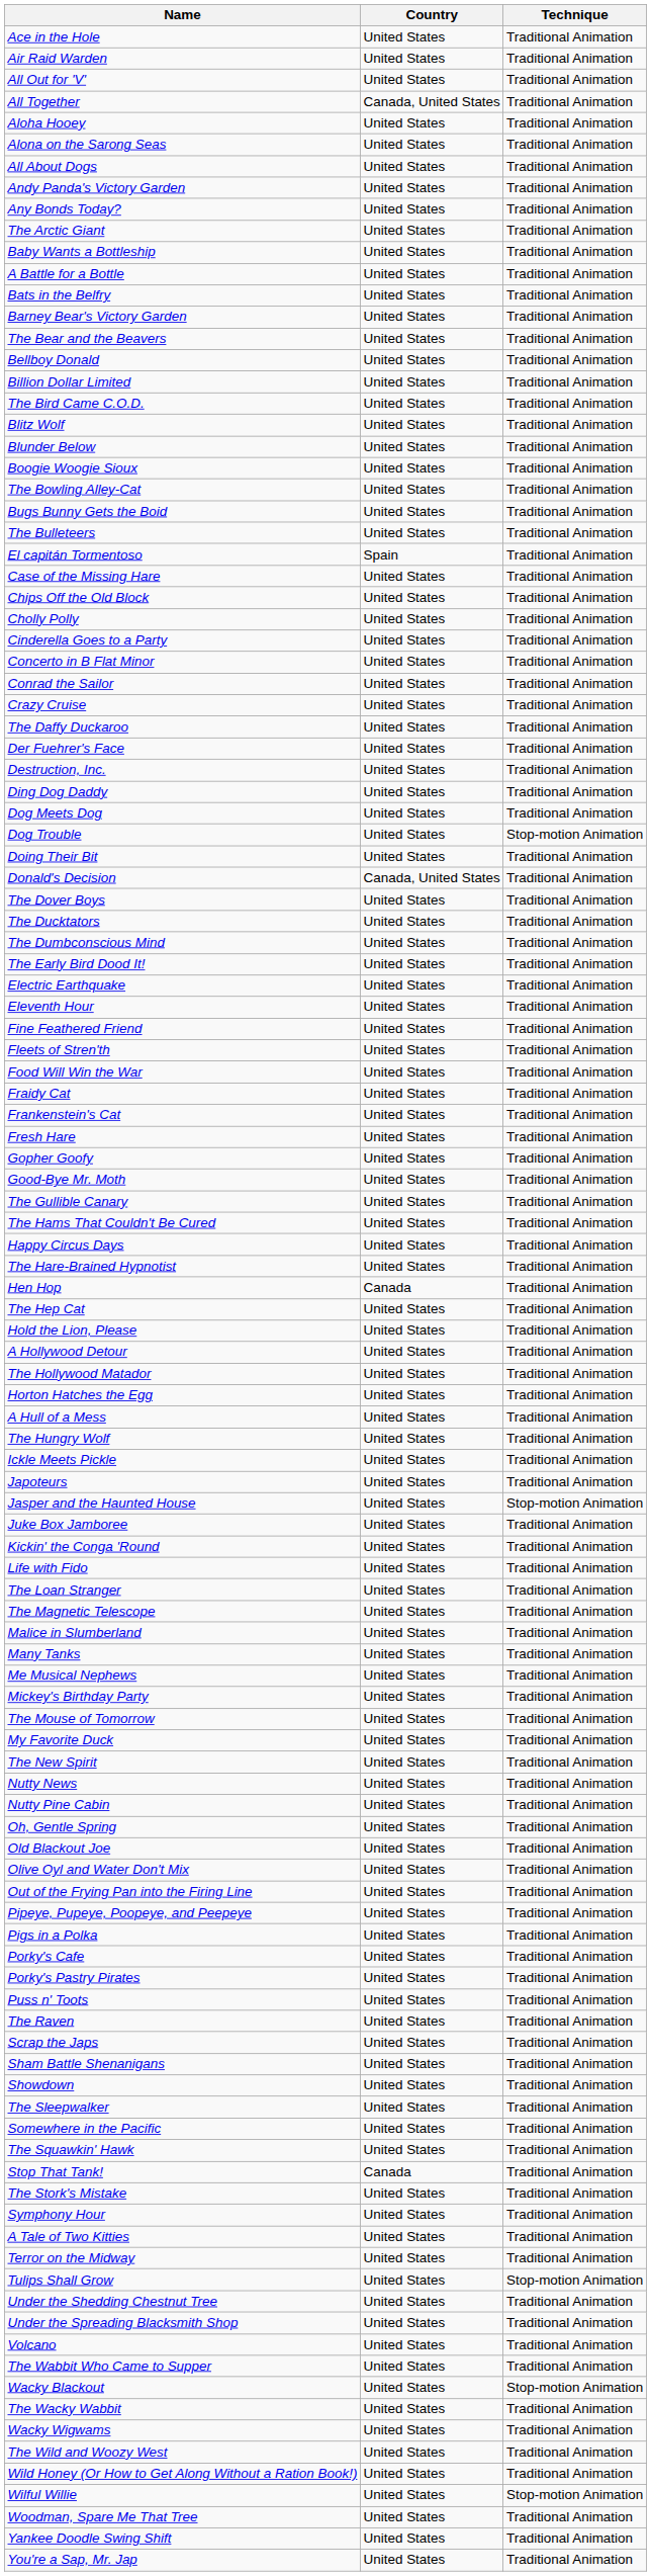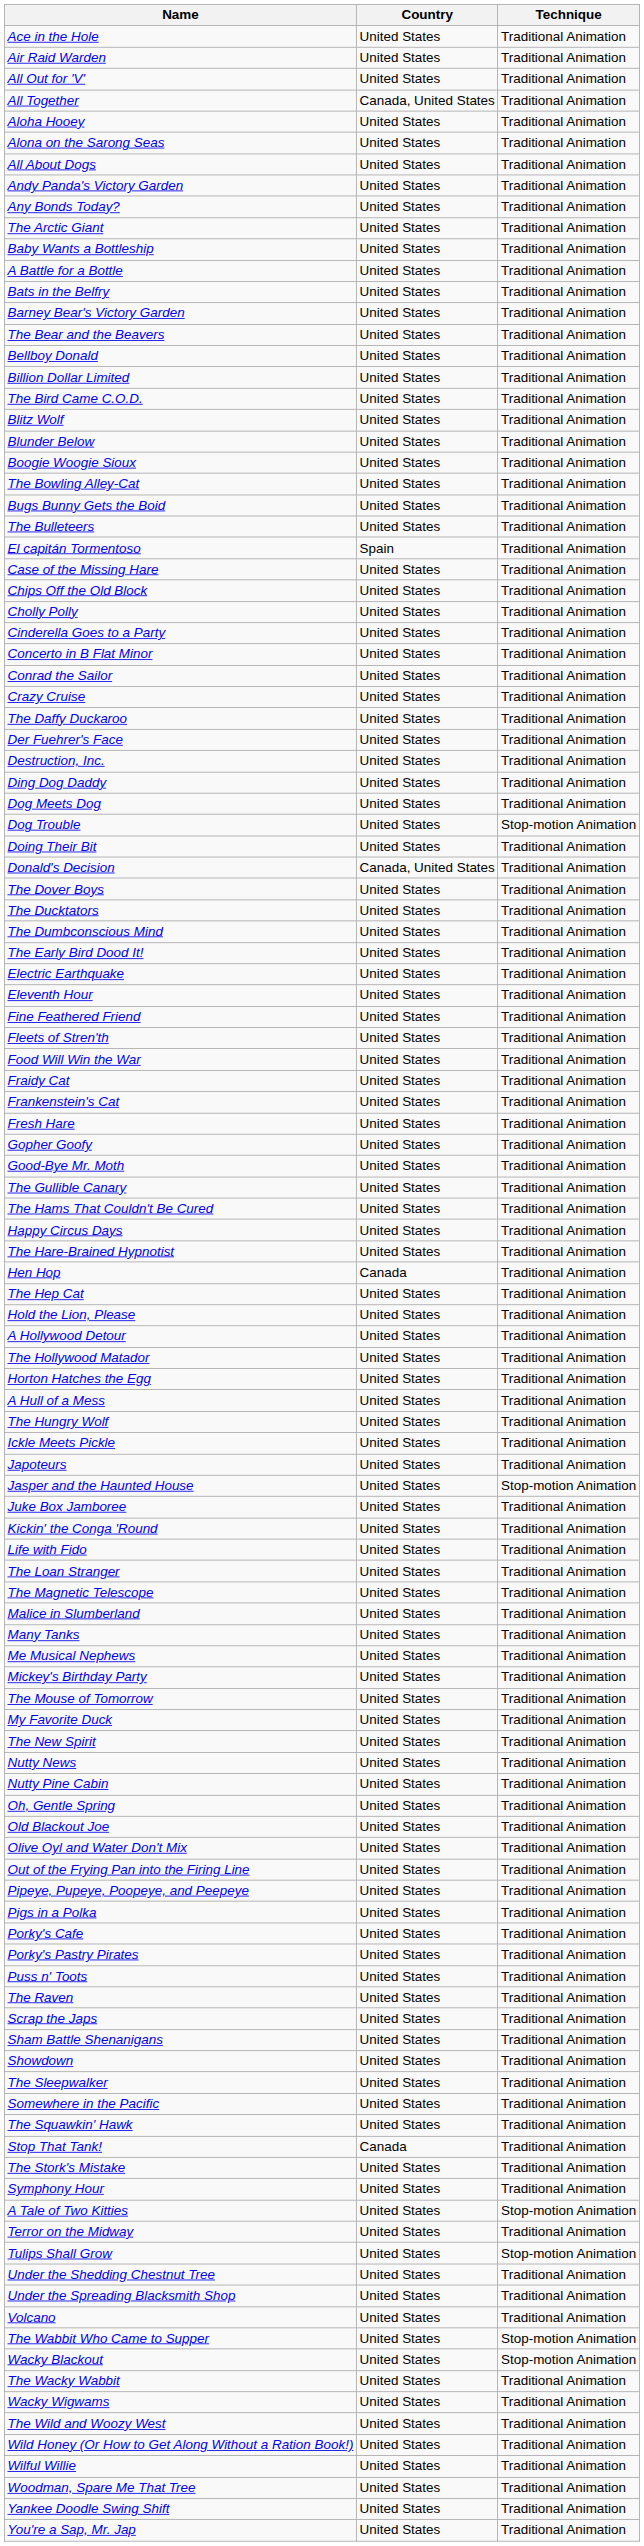 <table class="wikitable sortable">
 <tr>
 <th>Name</th>
 <th>Country</th>
 <th>Technique</th>
 </tr>
 <tr>
 <td><em><a href='#'>Ace in the Hole</a></em></td>
 <td>United States</td>
 <td>Traditional Animation</td>
 </tr>
 <tr>
 <td><em><a href='#'>Air Raid Warden</a></em></td>
 <td>United States</td>
 <td>Traditional Animation</td>
 </tr>
 <tr>
 <td><em><a href='#'>All Out for 'V'</a></em></td>
 <td>United States</td>
 <td>Traditional Animation</td>
 </tr>
 <tr>
 <td><em><a href='#'>All Together</a></em></td>
 <td>Canada, United States</td>
 <td>Traditional Animation</td>
 </tr>
 <tr>
 <td><em><a href='#'>Aloha Hooey</a></em></td>
 <td>United States</td>
 <td>Traditional Animation</td>
 </tr>
 <tr>
 <td><em><a href='#'>Alona on the Sarong Seas</a></em></td>
 <td>United States</td>
 <td>Traditional Animation</td>
 </tr>
 <tr>
 <td><em><a href='#'>All About Dogs</a></em></td>
 <td>United States</td>
 <td>Traditional Animation</td>
 </tr>
 <tr>
 <td><em><a href='#'>Andy Panda's Victory Garden</a></em></td>
 <td>United States</td>
 <td>Traditional Animation</td>
 </tr>
 <tr>
 <td><em><a href='#'>Any Bonds Today?</a></em></td>
 <td>United States</td>
 <td>Traditional Animation</td>
 </tr>
 <tr>
 <td><em><a href='#'>The Arctic Giant</a></em></td>
 <td>United States</td>
 <td>Traditional Animation</td>
 </tr>
 <tr>
 <td><em><a href='#'>Baby Wants a Bottleship</a></em></td>
 <td>United States</td>
 <td>Traditional Animation</td>
 </tr>
 <tr>
 <td><em><a href='#'>A Battle for a Bottle</a></em></td>
 <td>United States</td>
 <td>Traditional Animation</td>
 </tr>
 <tr>
 <td><em><a href='#'>Bats in the Belfry</a></em></td>
 <td>United States</td>
 <td>Traditional Animation</td>
 </tr>
 <tr>
 <td><em><a href='#'>Barney Bear's Victory Garden</a></em></td>
 <td>United States</td>
 <td>Traditional Animation</td>
 </tr>
 <tr>
 <td><em><a href='#'>The Bear and the Beavers</a></em></td>
 <td>United States</td>
 <td>Traditional Animation</td>
 </tr>
 <tr>
 <td><em><a href='#'>Bellboy Donald</a></em></td>
 <td>United States</td>
 <td>Traditional Animation</td>
 </tr>
 <tr>
 <td><em><a href='#'>Billion Dollar Limited</a></em></td>
 <td>United States</td>
 <td>Traditional Animation</td>
 </tr>
 <tr>
 <td><em><a href='#'>The Bird Came C.O.D.</a></em></td>
 <td>United States</td>
 <td>Traditional Animation</td>
 </tr>
 <tr>
 <td><em><a href='#'>Blitz Wolf</a></em></td>
 <td>United States</td>
 <td>Traditional Animation</td>
 </tr>
 <tr>
 <td><em><a href='#'>Blunder Below</a></em></td>
 <td>United States</td>
 <td>Traditional Animation</td>
 </tr>
 <tr>
 <td><em><a href='#'>Boogie Woogie Sioux</a></em></td>
 <td>United States</td>
 <td>Traditional Animation</td>
 </tr>
 <tr>
 <td><em><a href='#'>The Bowling Alley-Cat</a></em></td>
 <td>United States</td>
 <td>Traditional Animation</td>
 </tr>
 <tr>
 <td><em><a href='#'>Bugs Bunny Gets the Boid</a></em></td>
 <td>United States</td>
 <td>Traditional Animation</td>
 </tr>
 <tr>
 <td><em><a href='#'>The Bulleteers</a></em></td>
 <td>United States</td>
 <td>Traditional Animation</td>
 </tr>
 <tr>
 <td><em><a href='#'>El capitán Tormentoso</a></em></td>
 <td>Spain</td>
 <td>Traditional Animation</td>
 </tr>
 <tr>
 <td><em><a href='#'>Case of the Missing Hare</a></em></td>
 <td>United States</td>
 <td>Traditional Animation</td>
 </tr>
 <tr>
 <td><em><a href='#'>Chips Off the Old Block</a></em></td>
 <td>United States</td>
 <td>Traditional Animation</td>
 </tr>
 <tr>
 <td><em><a href='#'>Cholly Polly</a></em></td>
 <td>United States</td>
 <td>Traditional Animation</td>
 </tr>
 <tr>
 <td><em><a href='#'>Cinderella Goes to a Party</a></em></td>
 <td>United States</td>
 <td>Traditional Animation</td>
 </tr>
 <tr>
 <td><em><a href='#'>Concerto in B Flat Minor</a></em></td>
 <td>United States</td>
 <td>Traditional Animation</td>
 </tr>
 <tr>
 <td><em><a href='#'>Conrad the Sailor</a></em></td>
 <td>United States</td>
 <td>Traditional Animation</td>
 </tr>
 <tr>
 <td><em><a href='#'>Crazy Cruise</a></em></td>
 <td>United States</td>
 <td>Traditional Animation</td>
 </tr>
 <tr>
 <td><em><a href='#'>The Daffy Duckaroo</a></em></td>
 <td>United States</td>
 <td>Traditional Animation</td>
 </tr>
 <tr>
 <td><em><a href='#'>Der Fuehrer's Face</a></em></td>
 <td>United States</td>
 <td>Traditional Animation</td>
 </tr>
 <tr>
 <td><em><a href='#'>Destruction, Inc.</a></em></td>
 <td>United States</td>
 <td>Traditional Animation</td>
 </tr>
 <tr>
 <td><em><a href='#'>Ding Dog Daddy</a></em></td>
 <td>United States</td>
 <td>Traditional Animation</td>
 </tr>
 <tr>
 <td><em><a href='#'>Dog Meets Dog</a></em></td>
 <td>United States</td>
 <td>Traditional Animation</td>
 </tr>
 <tr>
 <td><em><a href='#'>Dog Trouble</a></em></td>
 <td>United States</td>
 <td>Stop-motion Animation</td>
 </tr>
 <tr>
 <td><em><a href='#'>Doing Their Bit</a></em></td>
 <td>United States</td>
 <td>Traditional Animation</td>
 </tr>
 <tr>
 <td><em><a href='#'>Donald's Decision</a></em></td>
 <td>Canada, United States</td>
 <td>Traditional Animation</td>
 </tr>
 <tr>
 <td><em><a href='#'>The Dover Boys</a></em></td>
 <td>United States</td>
 <td>Traditional Animation</td>
 </tr>
 <tr>
 <td><em><a href='#'>The Ducktators</a></em></td>
 <td>United States</td>
 <td>Traditional Animation</td>
 </tr>
 <tr>
 <td><em><a href='#'>The Dumbconscious Mind</a></em></td>
 <td>United States</td>
 <td>Traditional Animation</td>
 </tr>
 <tr>
 <td><em><a href='#'>The Early Bird Dood It!</a></em></td>
 <td>United States</td>
 <td>Traditional Animation</td>
 </tr>
 <tr>
 <td><em><a href='#'>Electric Earthquake</a></em></td>
 <td>United States</td>
 <td>Traditional Animation</td>
 </tr>
 <tr>
 <td><em><a href='#'>Eleventh Hour</a></em></td>
 <td>United States</td>
 <td>Traditional Animation</td>
 </tr>
 <tr>
 <td><em><a href='#'>Fine Feathered Friend</a></em></td>
 <td>United States</td>
 <td>Traditional Animation</td>
 </tr>
 <tr>
 <td><em><a href='#'>Fleets of Stren'th</a></em></td>
 <td>United States</td>
 <td>Traditional Animation</td>
 </tr>
 <tr>
 <td><em><a href='#'>Food Will Win the War</a></em></td>
 <td>United States</td>
 <td>Traditional Animation</td>
 </tr>
 <tr>
 <td><em><a href='#'>Fraidy Cat</a></em></td>
 <td>United States</td>
 <td>Traditional Animation</td>
 </tr>
 <tr>
 <td><em><a href='#'>Frankenstein's Cat</a></em></td>
 <td>United States</td>
 <td>Traditional Animation</td>
 </tr>
 <tr>
 <td><em><a href='#'>Fresh Hare</a></em></td>
 <td>United States</td>
 <td>Traditional Animation</td>
 </tr>
 <tr>
 <td><em><a href='#'>Gopher Goofy</a></em></td>
 <td>United States</td>
 <td>Traditional Animation</td>
 </tr>
 <tr>
 <td><em><a href='#'>Good-Bye Mr. Moth</a></em></td>
 <td>United States</td>
 <td>Traditional Animation</td>
 </tr>
 <tr>
 <td><em><a href='#'>The Gullible Canary</a></em></td>
 <td>United States</td>
 <td>Traditional Animation</td>
 </tr>
 <tr>
 <td><em><a href='#'>The Hams That Couldn't Be Cured</a></em></td>
 <td>United States</td>
 <td>Traditional Animation</td>
 </tr>
 <tr>
 <td><em><a href='#'>Happy Circus Days</a></em></td>
 <td>United States</td>
 <td>Traditional Animation</td>
 </tr>
 <tr>
 <td><em><a href='#'>The Hare-Brained Hypnotist</a></em></td>
 <td>United States</td>
 <td>Traditional Animation</td>
 </tr>
 <tr>
 <td><em><a href='#'>Hen Hop</a></em></td>
 <td>Canada</td>
 <td>Traditional Animation</td>
 </tr>
 <tr>
 <td><em><a href='#'>The Hep Cat</a></em></td>
 <td>United States</td>
 <td>Traditional Animation</td>
 </tr>
 <tr>
 <td><em><a href='#'>Hold the Lion, Please</a></em></td>
 <td>United States</td>
 <td>Traditional Animation</td>
 </tr>
 <tr>
 <td><em><a href='#'>A Hollywood Detour</a></em></td>
 <td>United States</td>
 <td>Traditional Animation</td>
 </tr>
 <tr>
 <td><em><a href='#'>The Hollywood Matador</a></em></td>
 <td>United States</td>
 <td>Traditional Animation</td>
 </tr>
 <tr>
 <td><em><a href='#'>Horton Hatches the Egg</a></em></td>
 <td>United States</td>
 <td>Traditional Animation</td>
 </tr>
 <tr>
 <td><em><a href='#'>A Hull of a Mess</a></em></td>
 <td>United States</td>
 <td>Traditional Animation</td>
 </tr>
 <tr>
 <td><em><a href='#'>The Hungry Wolf</a></em></td>
 <td>United States</td>
 <td>Traditional Animation</td>
 </tr>
 <tr>
 <td><em><a href='#'>Ickle Meets Pickle</a></em></td>
 <td>United States</td>
 <td>Traditional Animation</td>
 </tr>
 <tr>
 <td><em><a href='#'>Japoteurs</a></em></td>
 <td>United States</td>
 <td>Traditional Animation</td>
 </tr>
 <tr>
 <td><em><a href='#'>Jasper and the Haunted House</a></em></td>
 <td>United States</td>
 <td>Stop-motion Animation</td>
 </tr>
 <tr>
 <td><em><a href='#'>Juke Box Jamboree</a></em></td>
 <td>United States</td>
 <td>Traditional Animation</td>
 </tr>
 <tr>
 <td><em><a href='#'>Kickin' the Conga 'Round</a></em></td>
 <td>United States</td>
 <td>Traditional Animation</td>
 </tr>
 <tr>
 <td><em><a href='#'>Life with Fido</a></em></td>
 <td>United States</td>
 <td>Traditional Animation</td>
 </tr>
 <tr>
 <td><em><a href='#'>The Loan Stranger</a></em></td>
 <td>United States</td>
 <td>Traditional Animation</td>
 </tr>
 <tr>
 <td><em><a href='#'>The Magnetic Telescope</a></em></td>
 <td>United States</td>
 <td>Traditional Animation</td>
 </tr>
 <tr>
 <td><em><a href='#'>Malice in Slumberland</a></em></td>
 <td>United States</td>
 <td>Traditional Animation</td>
 </tr>
 <tr>
 <td><em><a href='#'>Many Tanks</a></em></td>
 <td>United States</td>
 <td>Traditional Animation</td>
 </tr>
 <tr>
 <td><em><a href='#'>Me Musical Nephews</a></em></td>
 <td>United States</td>
 <td>Traditional Animation</td>
 </tr>
 <tr>
 <td><em><a href='#'>Mickey's Birthday Party</a></em></td>
 <td>United States</td>
 <td>Traditional Animation</td>
 </tr>
 <tr>
 <td><em><a href='#'>The Mouse of Tomorrow</a></em></td>
 <td>United States</td>
 <td>Traditional Animation</td>
 </tr>
 <tr>
 <td><em><a href='#'>My Favorite Duck</a></em></td>
 <td>United States</td>
 <td>Traditional Animation</td>
 </tr>
 <tr>
 <td><em><a href='#'>The New Spirit</a></em></td>
 <td>United States</td>
 <td>Traditional Animation</td>
 </tr>
 <tr>
 <td><em><a href='#'>Nutty News</a></em></td>
 <td>United States</td>
 <td>Traditional Animation</td>
 </tr>
 <tr>
 <td><em><a href='#'>Nutty Pine Cabin</a></em></td>
 <td>United States</td>
 <td>Traditional Animation</td>
 </tr>
 <tr>
 <td><em><a href='#'>Oh, Gentle Spring</a></em></td>
 <td>United States</td>
 <td>Traditional Animation</td>
 </tr>
 <tr>
 <td><em><a href='#'>Old Blackout Joe</a></em></td>
 <td>United States</td>
 <td>Traditional Animation</td>
 </tr>
 <tr>
 <td><em><a href='#'>Olive Oyl and Water Don't Mix</a></em></td>
 <td>United States</td>
 <td>Traditional Animation</td>
 </tr>
 <tr>
 <td><em><a href='#'>Out of the Frying Pan into the Firing Line</a></em></td>
 <td>United States</td>
 <td>Traditional Animation</td>
 </tr>
 <tr>
 <td><em><a href='#'>Pipeye, Pupeye, Poopeye, and Peepeye</a></em></td>
 <td>United States</td>
 <td>Traditional Animation</td>
 </tr>
 <tr>
 <td><em><a href='#'>Pigs in a Polka</a></em></td>
 <td>United States</td>
 <td>Traditional Animation</td>
 </tr>
 <tr>
 <td><em><a href='#'>Porky's Cafe</a></em></td>
 <td>United States</td>
 <td>Traditional Animation</td>
 </tr>
 <tr>
 <td><em><a href='#'>Porky's Pastry Pirates</a></em></td>
 <td>United States</td>
 <td>Traditional Animation</td>
 </tr>
 <tr>
 <td><em><a href='#'>Puss n' Toots</a></em></td>
 <td>United States</td>
 <td>Traditional Animation</td>
 </tr>
 <tr>
 <td><em><a href='#'>The Raven</a></em></td>
 <td>United States</td>
 <td>Traditional Animation</td>
 </tr>
 <tr>
 <td><em><a href='#'>Scrap the Japs</a></em></td>
 <td>United States</td>
 <td>Traditional Animation</td>
 </tr>
 <tr>
 <td><em><a href='#'>Sham Battle Shenanigans</a></em></td>
 <td>United States</td>
 <td>Traditional Animation</td>
 </tr>
 <tr>
 <td><em><a href='#'>Showdown</a></em></td>
 <td>United States</td>
 <td>Traditional Animation</td>
 </tr>
 <tr>
 <td><em><a href='#'>The Sleepwalker</a></em></td>
 <td>United States</td>
 <td>Traditional Animation</td>
 </tr>
 <tr>
 <td><em><a href='#'>Somewhere in the Pacific</a></em></td>
 <td>United States</td>
 <td>Traditional Animation</td>
 </tr>
 <tr>
 <td><em><a href='#'>The Squawkin' Hawk</a></em></td>
 <td>United States</td>
 <td>Traditional Animation</td>
 </tr>
 <tr>
 <td><em><a href='#'>Stop That Tank!</a></em></td>
 <td>Canada</td>
 <td>Traditional Animation</td>
 </tr>
 <tr>
 <td><em><a href='#'>The Stork's Mistake</a></em></td>
 <td>United States</td>
 <td>Traditional Animation</td>
 </tr>
 <tr>
 <td><em><a href='#'>Symphony Hour</a></em></td>
 <td>United States</td>
 <td>Traditional Animation</td>
 </tr>
 <tr>
 <td><em><a href='#'>A Tale of Two Kitties</a></em></td>
 <td>United States</td>
-<td>Traditional Animation</td>
+<td>Stop-motion Animation</td>
 </tr>
 <tr>
 <td><em><a href='#'>Terror on the Midway</a></em></td>
 <td>United States</td>
 <td>Traditional Animation</td>
 </tr>
 <tr>
 <td><em><a href='#'>Tulips Shall Grow</a></em></td>
 <td>United States</td>
 <td>Stop-motion Animation</td>
 </tr>
 <tr>
 <td><em><a href='#'>Under the Shedding Chestnut Tree</a></em></td>
 <td>United States</td>
 <td>Traditional Animation</td>
 </tr>
 <tr>
 <td><em><a href='#'>Under the Spreading Blacksmith Shop</a></em></td>
 <td>United States</td>
 <td>Traditional Animation</td>
 </tr>
 <tr>
 <td><em><a href='#'>Volcano</a></em></td>
 <td>United States</td>
 <td>Traditional Animation</td>
 </tr>
 <tr>
 <td><em><a href='#'>The Wabbit Who Came to Supper</a></em></td>
 <td>United States</td>
-<td>Traditional Animation</td>
+<td>Stop-motion Animation</td>
 </tr>
 <tr>
 <td><em><a href='#'>Wacky Blackout</a></em></td>
 <td>United States</td>
 <td>Stop-motion Animation</td>
 </tr>
 <tr>
 <td><em><a href='#'>The Wacky Wabbit</a></em></td>
 <td>United States</td>
 <td>Traditional Animation</td>
 </tr>
 <tr>
 <td><em><a href='#'>Wacky Wigwams</a></em></td>
 <td>United States</td>
 <td>Traditional Animation</td>
 </tr>
 <tr>
 <td><em><a href='#'>The Wild and Woozy West</a></em></td>
 <td>United States</td>
 <td>Traditional Animation</td>
 </tr>
 <tr>
 <td><em><a href='#'>Wild Honey (Or How to Get Along Without a Ration Book!)</a></em></td>
 <td>United States</td>
 <td>Traditional Animation</td>
 </tr>
 <tr>
 <td><em><a href='#'>Wilful Willie</a></em></td>
 <td>United States</td>
-<td>Stop-motion Animation</td>
+<td>Traditional Animation</td>
 </tr>
 <tr>
 <td><em><a href='#'>Woodman, Spare Me That Tree</a></em></td>
 <td>United States</td>
 <td>Traditional Animation</td>
 </tr>
 <tr>
 <td><em><a href='#'>Yankee Doodle Swing Shift</a></em></td>
 <td>United States</td>
 <td>Traditional Animation</td>
 </tr>
 <tr>
 <td><em><a href='#'>You're a Sap, Mr. Jap</a></em></td>
 <td>United States</td>
 <td>Traditional Animation</td>
 </tr>
 </table>
